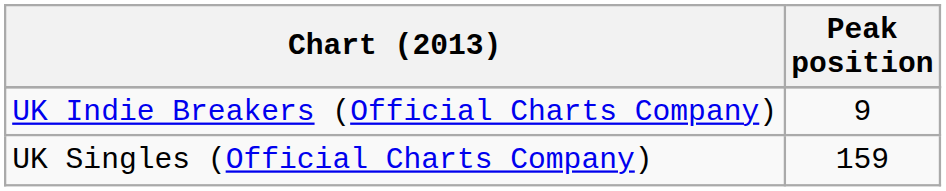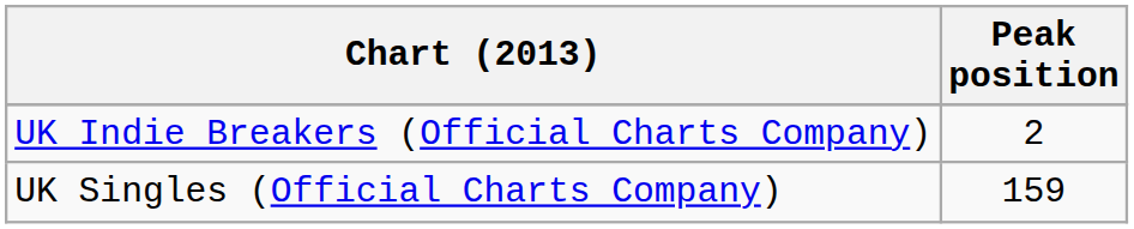 <table class="wikitable plainrowheaders sortable">
 <tr>
 <th scope="col">Chart (2013)</th>
 <th scope="col">Peak<br>position</th>
 </tr>
 <tr>
 </tr>
 <tr>
 </tr>
 <tr>
 </tr>
 <tr>
 <td><a href='#'>UK Indie Breakers</a> (<a href='#'>Official Charts Company</a>)</td>
-<td align="center">9</td>
+<td align="center">2</td>
 </tr>
 <tr>
 <td>UK Singles (<a href='#'>Official Charts Company</a>)</td>
 <td style="text-align:center;">159</td>
 </tr>
 </table>
